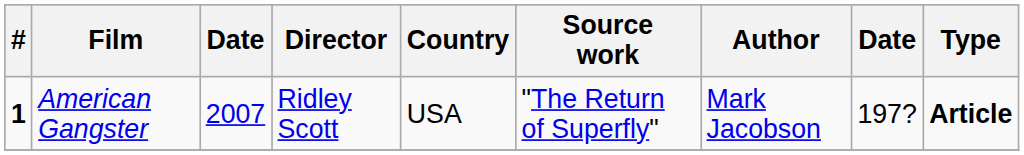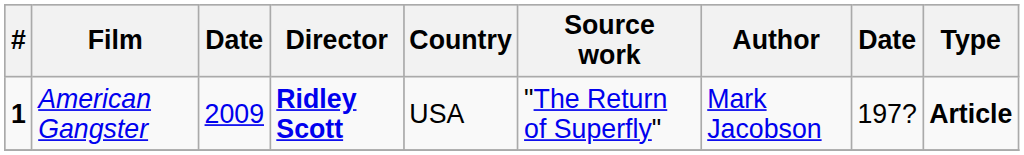 <table class="wikitable">
 <tr>
 <th>#</th>
 <th>Film</th>
 <th>Date</th>
 <th>Director</th>
 <th>Country</th>
 <th>Source<br>work</th>
 <th>Author</th>
 <th>Date</th>
 <th>Type</th>
 </tr>
 <tr>
 <td><strong>1</strong></td>
 <td><em><a href='#'>American Gangster</a></em></td>
-<td><a href='#'>2007</a></td>
-<td><a href='#'>Ridley Scott</a></td>
+<td><a href='#'>2009</a></td>
+<td><strong><a href='#'>Ridley Scott</a></strong></td>
 <td>USA</td>
 <td>"<a href='#'>The Return of Superfly</a>"</td>
 <td><a href='#'>Mark Jacobson</a></td>
 <td>197?</td>
 <td><strong>Article</strong></td>
 </tr>
 <tr>
 </tr>
 </table>
